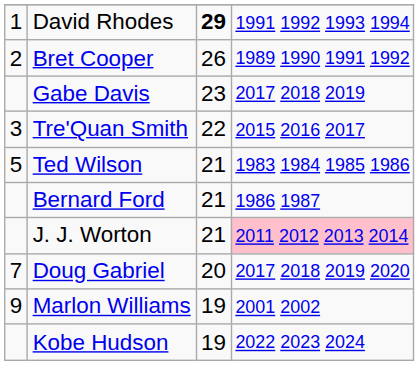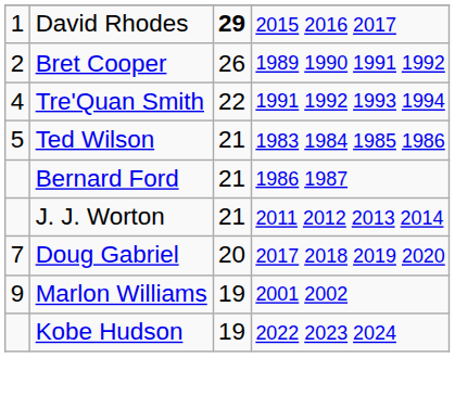 <table class="wikitable">
 <tr>
 </tr>
 <tr>
 <td>1</td>
 <td>David Rhodes</td>
 <td><strong>29</strong></td>
-<td style="font-size:80%;"><a href='#'>1991</a> <a href='#'>1992</a> <a href='#'>1993</a> <a href='#'>1994</a></td>
+<td style="font-size:80%;"><a href='#'>2015</a> <a href='#'>2016</a> <a href='#'>2017</a></td>
 </tr>
 <tr>
 <td>2</td>
 <td><a href='#'>Bret Cooper</a></td>
 <td>26</td>
 <td style="font-size:80%;"><a href='#'>1989</a> <a href='#'>1990</a> <a href='#'>1991</a> <a href='#'>1992</a></td>
 </tr>
 <tr>
-<td></td>
-<td><a href='#'>Gabe Davis</a></td>
-<td>23</td>
-<td style="font-size:80%;"><a href='#'>2017</a> <a href='#'>2018</a> <a href='#'>2019</a></td>
-</tr>
-<tr>
-<td>3</td>
+<td>4</td>
 <td><a href='#'>Tre'Quan Smith</a></td>
 <td>22</td>
-<td style="font-size:80%;"><a href='#'>2015</a> <a href='#'>2016</a> <a href='#'>2017</a></td>
+<td style="font-size:80%;"><a href='#'>1991</a> <a href='#'>1992</a> <a href='#'>1993</a> <a href='#'>1994</a></td>
 </tr>
 <tr>
 <td>5</td>
 <td><a href='#'>Ted Wilson</a></td>
 <td>21</td>
 <td style="font-size:80%;"><a href='#'>1983</a> <a href='#'>1984</a> <a href='#'>1985</a> <a href='#'>1986</a></td>
 </tr>
 <tr>
 <td></td>
 <td><a href='#'>Bernard Ford</a></td>
 <td>21</td>
 <td style="font-size:80%;"><a href='#'>1986</a> <a href='#'>1987</a></td>
 </tr>
 <tr>
 <td></td>
 <td>J. J. Worton</td>
 <td>21</td>
-<td style="background: pink; font-size:80%;"><a href='#'>2011</a> <a href='#'>2012</a> <a href='#'>2013</a> <a href='#'>2014</a></td>
+<td style="font-size:80%;"><a href='#'>2011</a> <a href='#'>2012</a> <a href='#'>2013</a> <a href='#'>2014</a></td>
 </tr>
 <tr>
 <td>7</td>
 <td><a href='#'>Doug Gabriel</a></td>
 <td>20</td>
 <td style="font-size:80%;"><a href='#'>2017</a> <a href='#'>2018</a> <a href='#'>2019</a> <a href='#'>2020</a></td>
 </tr>
 <tr>
 <td>9</td>
 <td><a href='#'>Marlon Williams</a></td>
 <td>19</td>
 <td style="font-size:80%;"><a href='#'>2001</a> <a href='#'>2002</a></td>
 </tr>
 <tr>
 <td></td>
 <td><a href='#'>Kobe Hudson</a></td>
 <td>19</td>
 <td style="font-size:80%;"><a href='#'>2022</a> <a href='#'>2023</a> <a href='#'>2024</a></td>
 </tr>
 </table>
